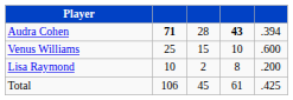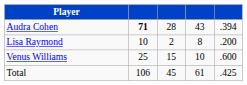 <table class="wikitable" style="text-align:center">
 <tr>
 <th style="background:#0141C5; color:white" width="200px">Player</th>
 <th style="background:#0141C5; color:white" width="40px"></th>
 <th style="background:#0141C5; color:white" width="40px"></th>
 <th style="background:#0141C5; color:white" width="40px"></th>
 <th style="background:#0141C5; color:white" width="40px"></th>
 </tr>
 <tr>
 <td style="text-align:left"><a href='#'>Audra Cohen</a></td>
 <td><strong>71</strong></td>
 <td>28</td>
-<td><strong>43</strong></td>
+<td>43</td>
 <td>.394</td>
+</tr>
+<tr>
+<td style="text-align:left"><a href='#'>Lisa Raymond</a></td>
+<td>10</td>
+<td>2</td>
+<td>8</td>
+<td>.200</td>
 </tr>
 <tr>
 <td style="text-align:left"><a href='#'>Venus Williams</a></td>
 <td>25</td>
 <td>15</td>
 <td>10</td>
 <td>.600</td>
 </tr>
 <tr>
-<td style="text-align:left"><a href='#'>Lisa Raymond</a></td>
-<td>10</td>
-<td>2</td>
-<td>8</td>
-<td>.200</td>
-</tr>
-<tr>
 <td style="text-align:left">Total</td>
 <td>106</td>
 <td>45</td>
 <td>61</td>
 <td>.425</td>
 </tr>
 </table>
